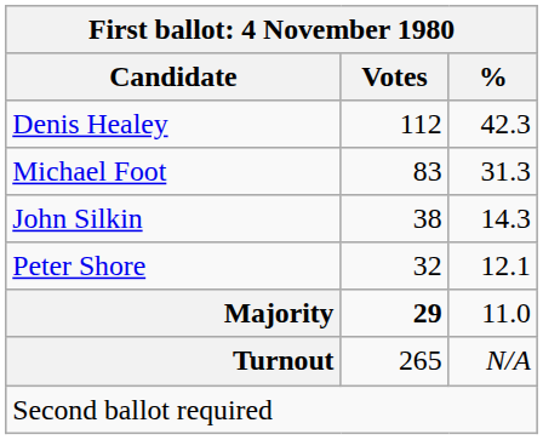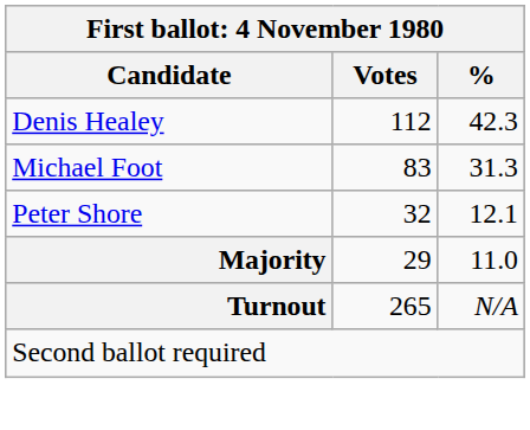 <table class="wikitable" style="font-size:95%;">
 <tr>
 <th colspan="3">First ballot: 4 November 1980</th>
 </tr>
 <tr>
 <th style="width: 170px">Candidate</th>
 <th style="width: 50px">Votes</th>
 <th style="width: 40px">%</th>
 </tr>
 <tr>
 <td style="width: 170px"><a href='#'>Denis Healey</a></td>
 <td align="right">112</td>
 <td align="right">42.3</td>
 </tr>
 <tr>
 <td style="width: 170px"><a href='#'>Michael Foot</a></td>
 <td align="right">83</td>
 <td align="right">31.3</td>
 </tr>
 <tr>
-<td style="width: 170px"><a href='#'>John Silkin</a></td>
-<td align="right">38</td>
-<td align="right">14.3</td>
-</tr>
-<tr>
 <td style="width: 170px"><a href='#'>Peter Shore</a></td>
 <td align="right">32</td>
 <td align="right">12.1</td>
 </tr>
 <tr>
 <th style="text-align:right">Majority</th>
-<td align="right"><strong>29</strong></td>
+<td align="right">29</td>
 <td align="right">11.0</td>
 </tr>
 <tr>
 <th style="text-align:right">Turnout</th>
 <td align="right">265</td>
 <td align="right"><em>N/A</em></td>
 </tr>
 <tr>
 <td colspan="3">Second ballot required</td>
 </tr>
 </table>
